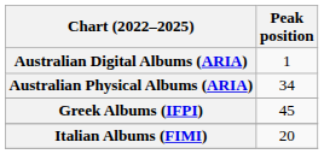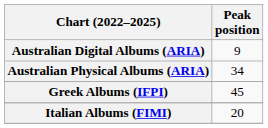 <table class="wikitable sortable plainrowheaders" style="text-align:center">
 <tr>
 <th scope="col">Chart (2022–2025)</th>
 <th scope="col">Peak<br>position</th>
 </tr>
 <tr>
 <th scope="row">Australian Digital Albums (<a href='#'>ARIA</a>)</th>
-<td>1</td>
+<td>9</td>
 </tr>
 <tr>
 <th scope="row">Australian Physical Albums (<a href='#'>ARIA</a>)</th>
 <td>34</td>
 </tr>
 <tr>
 </tr>
 <tr>
 </tr>
 <tr>
 </tr>
 <tr>
 </tr>
 <tr>
 </tr>
 <tr>
 <th scope="row">Greek Albums (<a href='#'>IFPI</a>)</th>
 <td>45</td>
 </tr>
 <tr>
 </tr>
 <tr>
 </tr>
 <tr>
 <th scope="row">Italian Albums (<a href='#'>FIMI</a>)</th>
 <td>20</td>
 </tr>
 <tr>
 </tr>
 <tr>
 </tr>
 <tr>
 </tr>
 </table>
